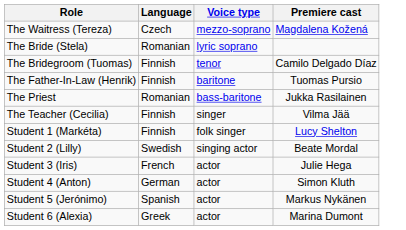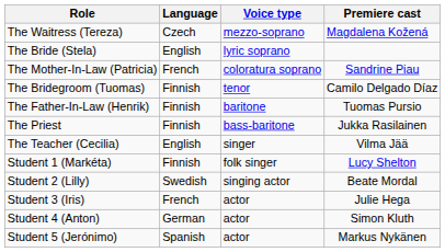 <table class="wikitable">
 <tr>
 <th>Role</th>
 <th>Language</th>
 <th><a href='#'>Voice type</a></th>
 <th>Premiere cast</th>
 </tr>
 <tr>
 <td>The Waitress (Tereza)</td>
 <td>Czech</td>
 <td><a href='#'>mezzo-soprano</a></td>
 <td><a href='#'>Magdalena Kožená</a></td>
 </tr>
 <tr>
 <td>The Bride (Stela)</td>
-<td>Romanian</td>
+<td>English</td>
 <td><a href='#'>lyric soprano</a></td>
 <td align="center"></td>
+</tr>
+<tr>
+<td>The Mother-In-Law (Patricia)</td>
+<td>French</td>
+<td><a href='#'>coloratura soprano</a></td>
+<td align="center"><a href='#'>Sandrine Piau</a></td>
 </tr>
 <tr>
 <td>The Bridegroom (Tuomas)</td>
 <td>Finnish</td>
 <td><a href='#'>tenor</a></td>
 <td align="center">Camilo Delgado Díaz</td>
 </tr>
 <tr>
 <td>The Father-In-Law (Henrik)</td>
 <td>Finnish</td>
 <td><a href='#'>baritone</a></td>
 <td align="center">Tuomas Pursio</td>
 </tr>
 <tr>
 <td>The Priest</td>
-<td>Romanian</td>
+<td>Finnish</td>
 <td><a href='#'>bass-baritone</a></td>
 <td align="center">Jukka Rasilainen</td>
 </tr>
 <tr>
 <td>The Teacher (Cecilia)</td>
-<td>Finnish</td>
+<td>English</td>
 <td>singer</td>
 <td align="center">Vilma Jää</td>
 </tr>
 <tr>
 <td>Student 1 (Markéta)</td>
 <td>Finnish</td>
 <td>folk singer</td>
 <td align="center"><a href='#'>Lucy Shelton</a></td>
 </tr>
 <tr>
 <td>Student 2 (Lilly)</td>
 <td>Swedish</td>
 <td>singing actor</td>
 <td align="center">Beate Mordal</td>
 </tr>
 <tr>
 <td>Student 3 (Iris)</td>
 <td>French</td>
 <td>actor</td>
 <td align="center">Julie Hega</td>
 </tr>
 <tr>
 <td>Student 4 (Anton)</td>
 <td>German</td>
 <td>actor</td>
 <td align="center">Simon Kluth</td>
 </tr>
 <tr>
 <td>Student 5 (Jerónimo)</td>
 <td>Spanish</td>
 <td>actor</td>
 <td align="center">Markus Nykänen</td>
 </tr>
-<tr>
-<td>Student 6 (Alexia)</td>
-<td>Greek</td>
-<td>actor</td>
-<td align="center">Marina Dumont</td>
-</tr>
 </table>
